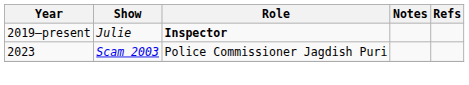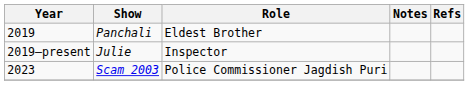 <table class="wikitable sortable">
 <tr>
 <th>Year</th>
 <th>Show</th>
 <th>Role</th>
 <th>Notes</th>
 <th>Refs</th>
 </tr>
 <tr>
+<td>2019</td>
+<td><em>Panchali</em></td>
+<td>Eldest Brother</td>
+<td></td>
+<td></td>
+</tr>
+<tr>
 <td>2019–present</td>
 <td><em>Julie</em></td>
-<td><strong>Inspector</strong></td>
+<td>Inspector</td>
 <td></td>
 <td></td>
 </tr>
 <tr>
 <td>2023</td>
 <td><em><a href='#'>Scam 2003</a></em></td>
 <td>Police Commissioner Jagdish Puri</td>
 <td></td>
 <td></td>
 </tr>
 <tr>
 </tr>
 </table>
